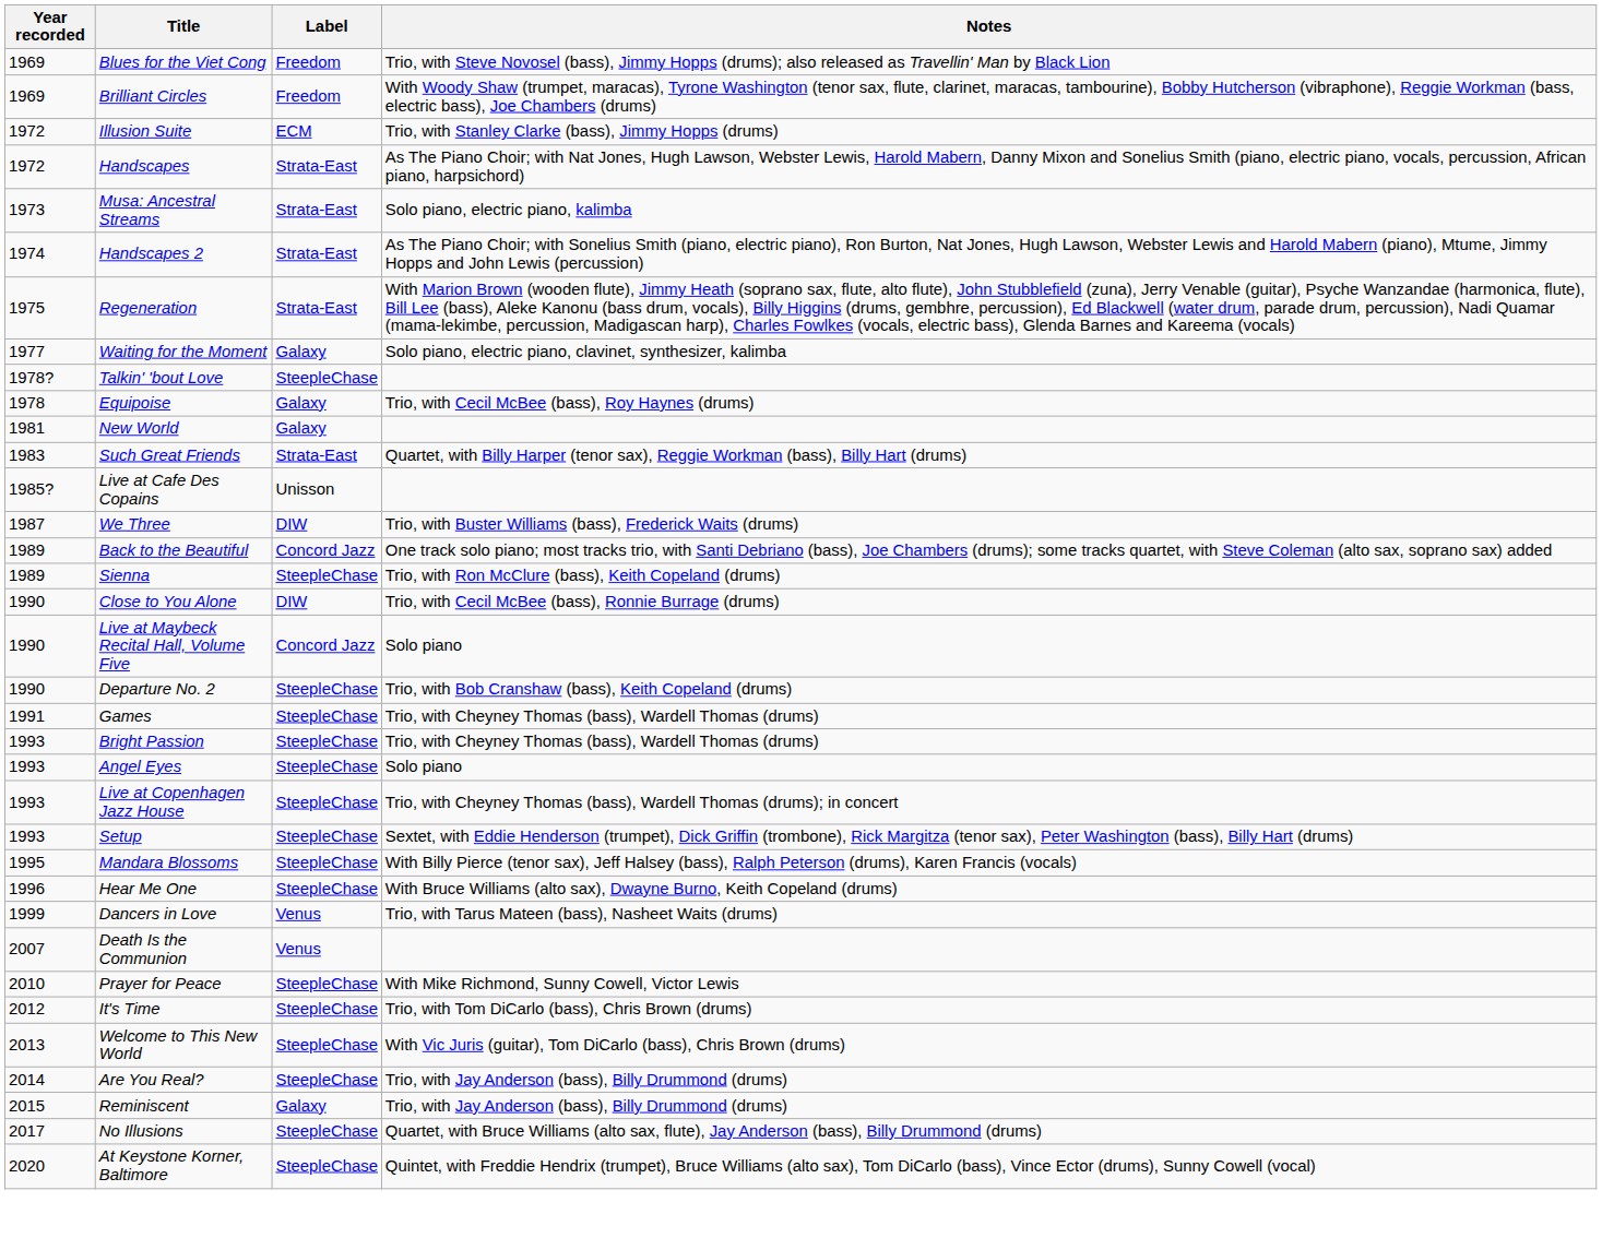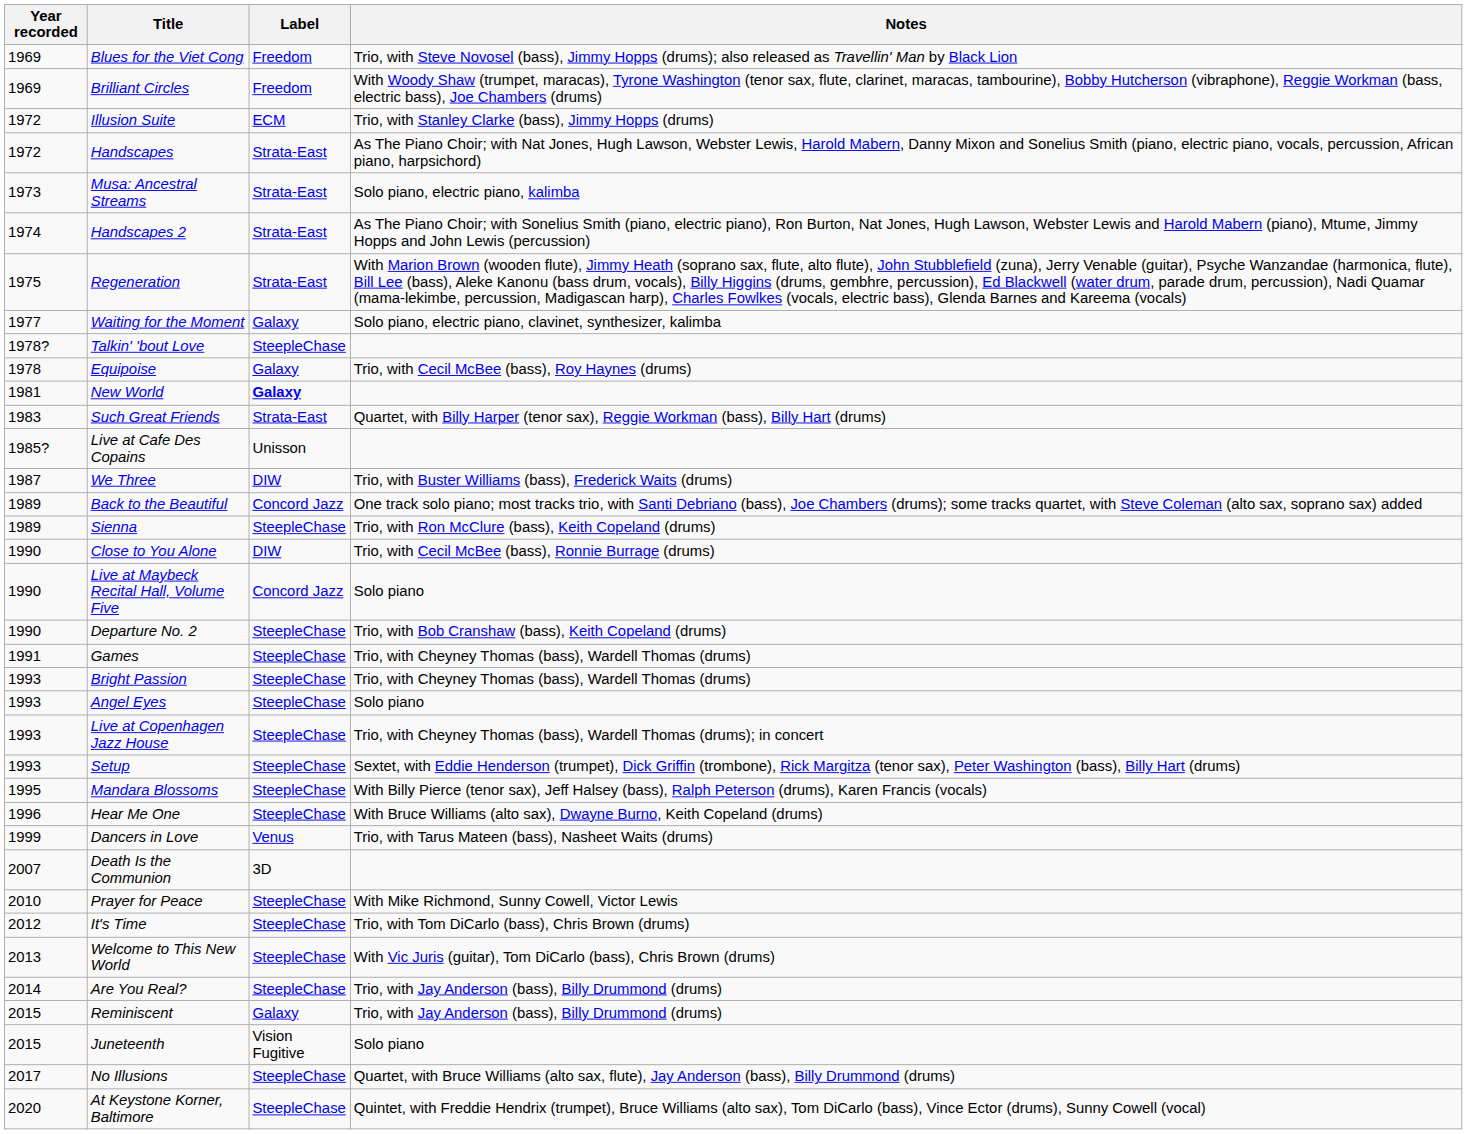 <table class="wikitable sortable">
 <tr>
 <th>Year recorded</th>
 <th>Title</th>
 <th>Label</th>
 <th>Notes</th>
 </tr>
 <tr>
 <td>1969</td>
 <td><em><a href='#'>Blues for the Viet Cong</a></em></td>
 <td><a href='#'>Freedom</a></td>
 <td>Trio, with <a href='#'>Steve Novosel</a> (bass), <a href='#'>Jimmy Hopps</a> (drums); also released as <em>Travellin' Man</em> by <a href='#'>Black Lion</a></td>
 </tr>
 <tr>
 <td>1969</td>
 <td><em><a href='#'>Brilliant Circles</a></em></td>
 <td><a href='#'>Freedom</a></td>
 <td>With <a href='#'>Woody Shaw</a> (trumpet, maracas), <a href='#'>Tyrone Washington</a> (tenor sax, flute, clarinet, maracas, tambourine), <a href='#'>Bobby Hutcherson</a> (vibraphone), <a href='#'>Reggie Workman</a> (bass, electric bass), <a href='#'>Joe Chambers</a> (drums)</td>
 </tr>
 <tr>
 <td>1972</td>
 <td><em><a href='#'>Illusion Suite</a></em></td>
 <td><a href='#'>ECM</a></td>
 <td>Trio, with <a href='#'>Stanley Clarke</a> (bass), <a href='#'>Jimmy Hopps</a> (drums)</td>
 </tr>
 <tr>
 <td>1972</td>
 <td><em><a href='#'>Handscapes</a></em></td>
 <td><a href='#'>Strata-East</a></td>
 <td>As The Piano Choir; with Nat Jones, Hugh Lawson, Webster Lewis, <a href='#'>Harold Mabern</a>, Danny Mixon and Sonelius Smith (piano, electric piano, vocals, percussion, African piano, harpsichord)</td>
 </tr>
 <tr>
 <td>1973</td>
 <td><em><a href='#'>Musa: Ancestral Streams</a></em></td>
 <td><a href='#'>Strata-East</a></td>
 <td>Solo piano, electric piano, <a href='#'>kalimba</a></td>
 </tr>
 <tr>
 <td>1974</td>
 <td><em><a href='#'>Handscapes 2</a></em></td>
 <td><a href='#'>Strata-East</a></td>
 <td>As The Piano Choir; with Sonelius Smith (piano, electric piano), Ron Burton, Nat Jones, Hugh Lawson, Webster Lewis and <a href='#'>Harold Mabern</a> (piano), Mtume, Jimmy Hopps and John Lewis (percussion)</td>
 </tr>
 <tr>
 <td>1975</td>
 <td><em><a href='#'>Regeneration</a></em></td>
 <td><a href='#'>Strata-East</a></td>
 <td>With <a href='#'>Marion Brown</a> (wooden flute), <a href='#'>Jimmy Heath</a> (soprano sax, flute, alto flute), <a href='#'>John Stubblefield</a> (zuna), Jerry Venable (guitar), Psyche Wanzandae (harmonica, flute), <a href='#'>Bill Lee</a> (bass), Aleke Kanonu (bass drum, vocals), <a href='#'>Billy Higgins</a> (drums, gembhre, percussion), <a href='#'>Ed Blackwell</a> (<a href='#'>water drum</a>, parade drum, percussion), Nadi Quamar (mama-lekimbe, percussion, Madigascan harp), <a href='#'>Charles Fowlkes</a> (vocals, electric bass), Glenda Barnes and Kareema (vocals)</td>
 </tr>
 <tr>
 <td>1977</td>
 <td><em><a href='#'>Waiting for the Moment</a></em></td>
 <td><a href='#'>Galaxy</a></td>
 <td>Solo piano, electric piano, clavinet, synthesizer, kalimba</td>
 </tr>
 <tr>
 <td>1978?</td>
 <td><em><a href='#'>Talkin' 'bout Love</a></em></td>
 <td><a href='#'>SteepleChase</a></td>
 <td></td>
 </tr>
 <tr>
 <td>1978</td>
 <td><em><a href='#'>Equipoise</a></em></td>
 <td><a href='#'>Galaxy</a></td>
 <td>Trio, with <a href='#'>Cecil McBee</a> (bass), <a href='#'>Roy Haynes</a> (drums)</td>
 </tr>
 <tr>
 <td>1981</td>
 <td><em><a href='#'>New World</a></em></td>
-<td><a href='#'>Galaxy</a></td>
+<td><strong><a href='#'>Galaxy</a></strong></td>
 <td></td>
 </tr>
 <tr>
 <td>1983</td>
 <td><em><a href='#'>Such Great Friends</a></em></td>
 <td><a href='#'>Strata-East</a></td>
 <td>Quartet, with <a href='#'>Billy Harper</a> (tenor sax), <a href='#'>Reggie Workman</a> (bass), <a href='#'>Billy Hart</a> (drums)</td>
 </tr>
 <tr>
 <td>1985?</td>
 <td><em>Live at Cafe Des Copains</em></td>
 <td>Unisson</td>
 <td></td>
 </tr>
 <tr>
 <td>1987</td>
 <td><em><a href='#'>We Three</a></em></td>
 <td><a href='#'>DIW</a></td>
 <td>Trio, with <a href='#'>Buster Williams</a> (bass), <a href='#'>Frederick Waits</a> (drums)</td>
 </tr>
 <tr>
 <td>1989</td>
 <td><em><a href='#'>Back to the Beautiful</a></em></td>
 <td><a href='#'>Concord Jazz</a></td>
 <td>One track solo piano; most tracks trio, with <a href='#'>Santi Debriano</a> (bass), <a href='#'>Joe Chambers</a> (drums); some tracks quartet, with <a href='#'>Steve Coleman</a> (alto sax, soprano sax) added</td>
 </tr>
 <tr>
 <td>1989</td>
 <td><em><a href='#'>Sienna</a></em></td>
 <td><a href='#'>SteepleChase</a></td>
 <td>Trio, with <a href='#'>Ron McClure</a> (bass), <a href='#'>Keith Copeland</a> (drums)</td>
 </tr>
 <tr>
 <td>1990</td>
 <td><em><a href='#'>Close to You Alone</a></em></td>
 <td><a href='#'>DIW</a></td>
 <td>Trio, with <a href='#'>Cecil McBee</a> (bass), <a href='#'>Ronnie Burrage</a> (drums)</td>
 </tr>
 <tr>
 <td>1990</td>
 <td><em><a href='#'>Live at Maybeck Recital Hall, Volume Five</a></em></td>
 <td><a href='#'>Concord Jazz</a></td>
 <td>Solo piano</td>
 </tr>
 <tr>
 <td>1990</td>
 <td><em>Departure No. 2</em></td>
 <td><a href='#'>SteepleChase</a></td>
 <td>Trio, with <a href='#'>Bob Cranshaw</a> (bass), <a href='#'>Keith Copeland</a> (drums)</td>
 </tr>
 <tr>
 <td>1991</td>
 <td><em>Games</em></td>
 <td><a href='#'>SteepleChase</a></td>
 <td>Trio, with Cheyney Thomas (bass), Wardell Thomas (drums)</td>
 </tr>
 <tr>
 <td>1993</td>
 <td><em><a href='#'>Bright Passion</a></em></td>
 <td><a href='#'>SteepleChase</a></td>
 <td>Trio, with Cheyney Thomas (bass), Wardell Thomas (drums)</td>
 </tr>
 <tr>
 <td>1993</td>
 <td><em><a href='#'>Angel Eyes</a></em></td>
 <td><a href='#'>SteepleChase</a></td>
 <td>Solo piano</td>
 </tr>
 <tr>
 <td>1993</td>
 <td><em><a href='#'>Live at Copenhagen Jazz House</a></em></td>
 <td><a href='#'>SteepleChase</a></td>
 <td>Trio, with Cheyney Thomas (bass), Wardell Thomas (drums); in concert</td>
 </tr>
 <tr>
 <td>1993</td>
 <td><em><a href='#'>Setup</a></em></td>
 <td><a href='#'>SteepleChase</a></td>
 <td>Sextet, with <a href='#'>Eddie Henderson</a> (trumpet), <a href='#'>Dick Griffin</a> (trombone), <a href='#'>Rick Margitza</a> (tenor sax), <a href='#'>Peter Washington</a> (bass), <a href='#'>Billy Hart</a> (drums)</td>
 </tr>
 <tr>
 <td>1995</td>
 <td><em><a href='#'>Mandara Blossoms</a></em></td>
 <td><a href='#'>SteepleChase</a></td>
 <td>With Billy Pierce (tenor sax), Jeff Halsey (bass), <a href='#'>Ralph Peterson</a> (drums), Karen Francis (vocals)</td>
 </tr>
 <tr>
 <td>1996</td>
 <td><em>Hear Me One</em></td>
 <td><a href='#'>SteepleChase</a></td>
 <td>With Bruce Williams (alto sax), <a href='#'>Dwayne Burno</a>, Keith Copeland (drums)</td>
 </tr>
 <tr>
 <td>1999</td>
 <td><em>Dancers in Love</em></td>
 <td><a href='#'>Venus</a></td>
 <td>Trio, with Tarus Mateen (bass), Nasheet Waits (drums)</td>
 </tr>
 <tr>
 <td>2007</td>
 <td><em>Death Is the Communion</em></td>
-<td><a href='#'>Venus</a></td>
+<td>3D</td>
 <td></td>
 </tr>
 <tr>
 <td>2010</td>
 <td><em>Prayer for Peace</em></td>
 <td><a href='#'>SteepleChase</a></td>
 <td>With Mike Richmond, Sunny Cowell, Victor Lewis</td>
 </tr>
 <tr>
 <td>2012</td>
 <td><em>It's Time</em></td>
 <td><a href='#'>SteepleChase</a></td>
 <td>Trio, with Tom DiCarlo (bass), Chris Brown (drums)</td>
 </tr>
 <tr>
 <td>2013</td>
 <td><em>Welcome to This New World</em></td>
 <td><a href='#'>SteepleChase</a></td>
 <td>With <a href='#'>Vic Juris</a> (guitar), Tom DiCarlo (bass), Chris Brown (drums)</td>
 </tr>
 <tr>
 <td>2014</td>
 <td><em>Are You Real?</em></td>
 <td><a href='#'>SteepleChase</a></td>
 <td>Trio, with <a href='#'>Jay Anderson</a> (bass), <a href='#'>Billy Drummond</a> (drums)</td>
 </tr>
 <tr>
 <td>2015</td>
 <td><em>Reminiscent</em></td>
 <td><a href='#'>Galaxy</a></td>
 <td>Trio, with <a href='#'>Jay Anderson</a> (bass), <a href='#'>Billy Drummond</a> (drums)</td>
 </tr>
 <tr>
+<td>2015</td>
+<td><em>Juneteenth</em></td>
+<td>Vision Fugitive</td>
+<td>Solo piano</td>
+</tr>
+<tr>
 <td>2017</td>
 <td><em>No Illusions</em></td>
 <td><a href='#'>SteepleChase</a></td>
 <td>Quartet, with Bruce Williams (alto sax, flute), <a href='#'>Jay Anderson</a> (bass), <a href='#'>Billy Drummond</a> (drums)</td>
 </tr>
 <tr>
 <td>2020</td>
 <td><em>At Keystone Korner, Baltimore</em></td>
 <td><a href='#'>SteepleChase</a></td>
 <td>Quintet, with Freddie Hendrix (trumpet), Bruce Williams (alto sax), Tom DiCarlo (bass), Vince Ector (drums), Sunny Cowell (vocal)</td>
 </tr>
 </table>
